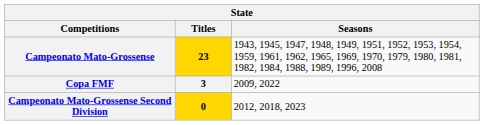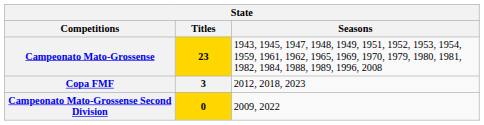 <table class="wikitable">
 <tr>
 <th colspan="3">State</th>
 </tr>
 <tr>
 <th style="width:260px">Competitions</th>
 <th style="width:80px">Titles</th>
 <th style="width:380px">Seasons</th>
 </tr>
 <tr>
 <th style="text-align:center"><a href='#'>Campeonato Mato-Grossense</a></th>
 <td bgcolor="gold" style="text-align:center"><strong>23</strong></td>
 <td align="left">1943, 1945, 1947, 1948, 1949, 1951, 1952, 1953, 1954, 1959, 1961, 1962, 1965, 1969, 1970, 1979, 1980, 1981, 1982, 1984, 1988, 1989, 1996, 2008</td>
 </tr>
 <tr>
 <th style="text-align:center"><a href='#'>Copa FMF</a></th>
 <th style="text-align:center"><strong>3</strong></th>
-<td align="left">2009, 2022</td>
+<td align="left">2012, 2018, 2023</td>
 </tr>
 <tr>
 <th style="text-align:center"><a href='#'>Campeonato Mato-Grossense Second Division</a></th>
 <td bgcolor="gold" style="text-align:center"><strong>0</strong></td>
-<td align="left">2012, 2018, 2023</td>
+<td align="left">2009, 2022</td>
 </tr>
 </table>
